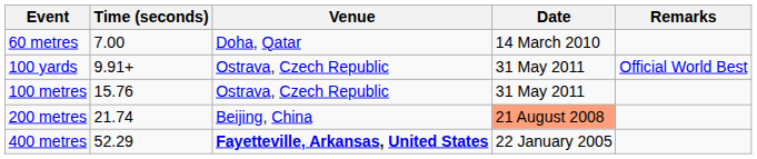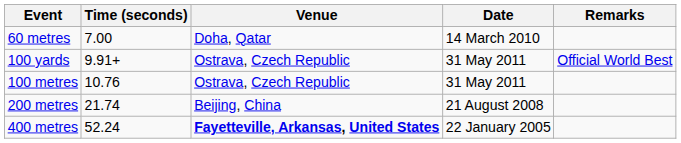 <table class="wikitable">
 <tr>
 <th>Event</th>
 <th>Time (seconds)</th>
 <th>Venue</th>
 <th>Date</th>
 <th>Remarks</th>
 </tr>
 <tr>
 <td><a href='#'>60 metres</a></td>
 <td>7.00</td>
 <td><a href='#'>Doha</a>, <a href='#'>Qatar</a></td>
 <td>14 March 2010</td>
 <td></td>
 </tr>
 <tr>
 <td><a href='#'>100 yards</a></td>
 <td>9.91+</td>
 <td><a href='#'>Ostrava</a>, <a href='#'>Czech Republic</a></td>
 <td>31 May 2011</td>
 <td><a href='#'>Official World Best</a></td>
 </tr>
 <tr>
 <td><a href='#'>100 metres</a></td>
-<td>15.76</td>
+<td>10.76</td>
 <td><a href='#'>Ostrava</a>, <a href='#'>Czech Republic</a></td>
 <td>31 May 2011</td>
 <td></td>
 </tr>
 <tr>
 <td><a href='#'>200 metres</a></td>
 <td>21.74</td>
 <td><a href='#'>Beijing</a>, <a href='#'>China</a></td>
-<td style="background: lightsalmon;">21 August 2008</td>
+<td>21 August 2008</td>
 <td></td>
 </tr>
 <tr>
 <td><a href='#'>400 metres</a></td>
-<td>52.29</td>
+<td>52.24</td>
 <td><strong><a href='#'>Fayetteville, Arkansas</a>, <a href='#'>United States</a></strong></td>
 <td>22 January 2005</td>
 <td></td>
 </tr>
 </table>
